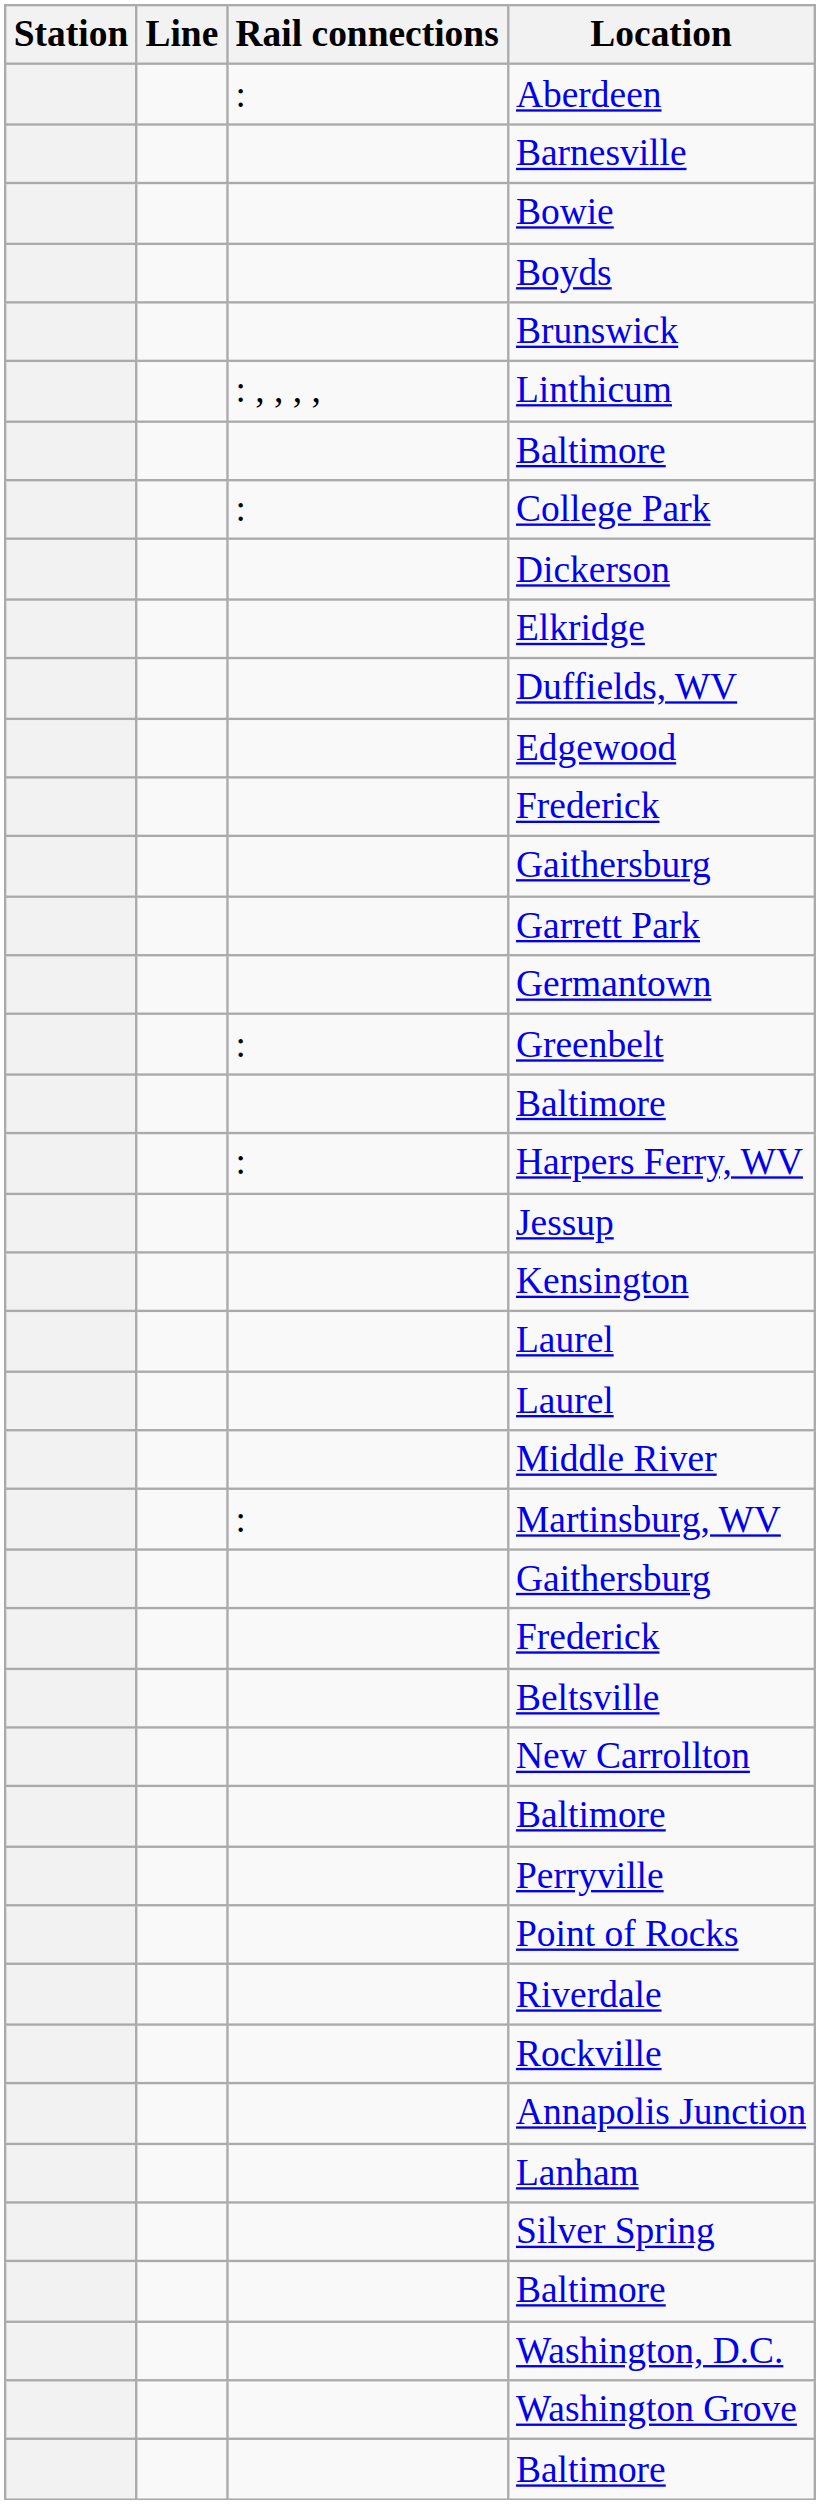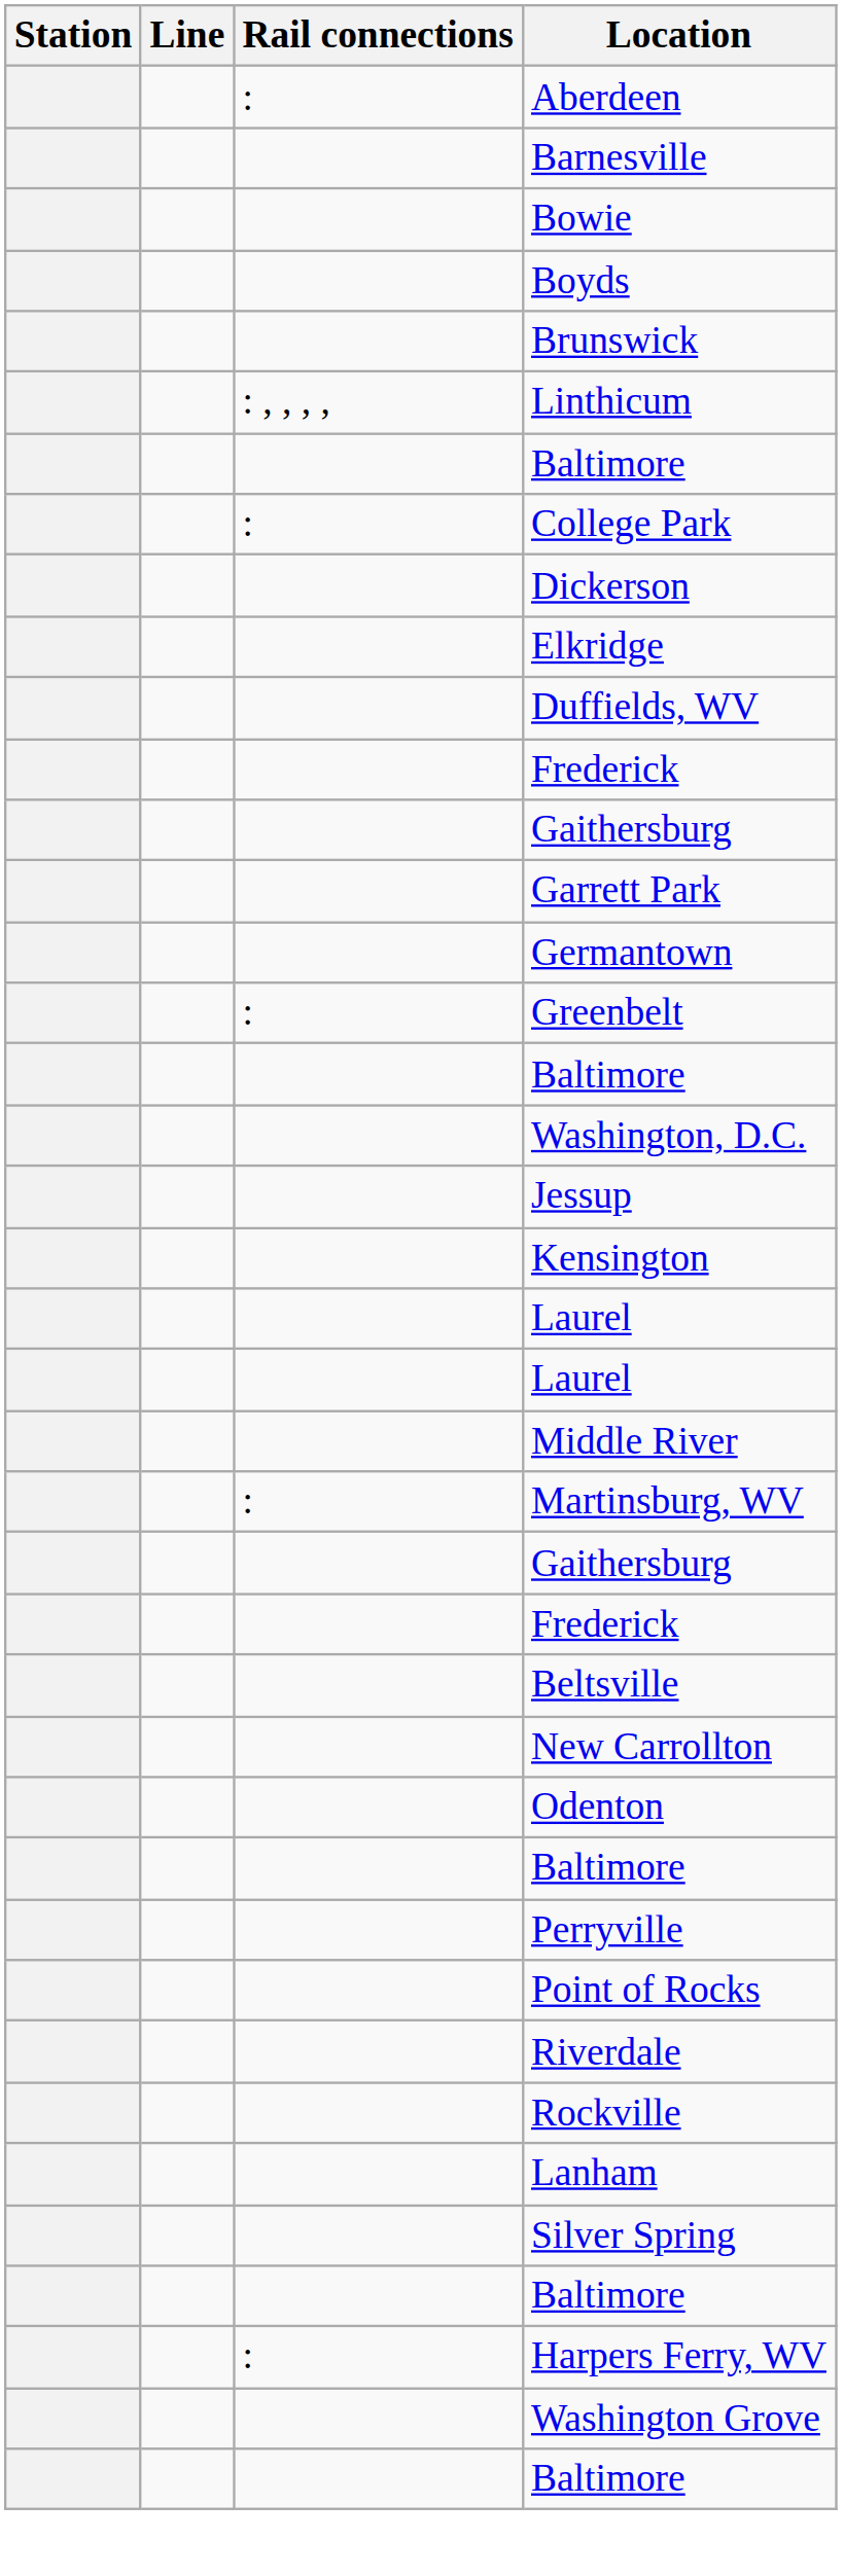 <table class="wikitable sortable plainrowheaders">
 <tr>
 <th scope="col">Station</th>
 <th scope="col">Line</th>
 <th scope="col">Rail connections</th>
 <th scope="col">Location</th>
 </tr>
 <tr>
 <th scope="row"></th>
 <td></td>
 <td>: </td>
 <td><a href='#'>Aberdeen</a></td>
 </tr>
 <tr>
 <th scope="row"></th>
 <td></td>
 <td></td>
 <td><a href='#'>Barnesville</a></td>
 </tr>
 <tr>
 <th scope="row"></th>
 <td></td>
 <td></td>
 <td><a href='#'>Bowie</a></td>
 </tr>
 <tr>
 <th scope="row"></th>
 <td></td>
 <td></td>
 <td><a href='#'>Boyds</a></td>
 </tr>
 <tr>
 <th scope="row"></th>
 <td></td>
 <td></td>
 <td><a href='#'>Brunswick</a></td>
 </tr>
 <tr>
 <th scope="row"></th>
 <td></td>
 <td>: , , , , </td>
 <td><a href='#'>Linthicum</a></td>
 </tr>
 <tr>
 <th scope="row"></th>
 <td></td>
 <td> </td>
 <td><a href='#'>Baltimore</a></td>
 </tr>
 <tr>
 <th scope="row"></th>
 <td></td>
 <td>: </td>
 <td><a href='#'>College Park</a></td>
 </tr>
 <tr>
 <th scope="row"></th>
 <td></td>
 <td></td>
 <td><a href='#'>Dickerson</a></td>
 </tr>
 <tr>
 <th scope="row"></th>
 <td></td>
 <td></td>
 <td><a href='#'>Elkridge</a></td>
 </tr>
 <tr>
 <th scope="row"></th>
 <td></td>
 <td></td>
 <td><a href='#'>Duffields, WV</a></td>
 </tr>
 <tr>
 <th scope="row"></th>
 <td></td>
 <td></td>
-<td><a href='#'>Edgewood</a></td>
-</tr>
-<tr>
-<th scope="row"></th>
-<td></td>
-<td></td>
 <td><a href='#'>Frederick</a></td>
 </tr>
 <tr>
 <th scope="row"></th>
 <td></td>
 <td></td>
 <td><a href='#'>Gaithersburg</a></td>
 </tr>
 <tr>
 <th scope="row"></th>
 <td></td>
 <td></td>
 <td><a href='#'>Garrett Park</a></td>
 </tr>
 <tr>
 <th scope="row"></th>
 <td></td>
 <td></td>
 <td><a href='#'>Germantown</a></td>
 </tr>
 <tr>
 <th scope="row"></th>
 <td></td>
 <td>: </td>
 <td><a href='#'>Greenbelt</a></td>
 </tr>
 <tr>
 <th scope="row"></th>
 <td></td>
 <td></td>
 <td><a href='#'>Baltimore</a></td>
 </tr>
 <tr>
 <th scope="row"></th>
+<td><br></td>
 <td></td>
-<td>: </td>
-<td><a href='#'>Harpers Ferry, WV</a></td>
+<td><a href='#'>Washington, D.C.</a></td>
 </tr>
 <tr>
 <th scope="row"></th>
 <td></td>
 <td></td>
 <td><a href='#'>Jessup</a></td>
 </tr>
 <tr>
 <th scope="row"></th>
 <td></td>
 <td></td>
 <td><a href='#'>Kensington</a></td>
 </tr>
 <tr>
 <th scope="row"></th>
 <td></td>
 <td></td>
 <td><a href='#'>Laurel</a></td>
 </tr>
 <tr>
 <th scope="row"></th>
 <td></td>
 <td></td>
 <td><a href='#'>Laurel</a></td>
 </tr>
 <tr>
 <th scope="row"></th>
 <td></td>
 <td></td>
 <td><a href='#'>Middle River</a></td>
 </tr>
 <tr>
 <th scope="row"></th>
 <td></td>
 <td>: </td>
 <td><a href='#'>Martinsburg, WV</a></td>
 </tr>
 <tr>
 <th scope="row"></th>
 <td></td>
 <td></td>
 <td><a href='#'>Gaithersburg</a></td>
 </tr>
 <tr>
 <th scope="row"></th>
 <td></td>
 <td></td>
 <td><a href='#'>Frederick</a></td>
 </tr>
 <tr>
 <th scope="row"></th>
 <td></td>
 <td></td>
 <td><a href='#'>Beltsville</a></td>
 </tr>
 <tr>
 <th scope="row"></th>
 <td></td>
 <td></td>
 <td><a href='#'>New Carrollton</a></td>
 </tr>
 <tr>
 <th scope="row"></th>
 <td></td>
 <td></td>
+<td><a href='#'>Odenton</a></td>
+</tr>
+<tr>
+<th scope="row"></th>
+<td></td>
+<td></td>
 <td><a href='#'>Baltimore</a></td>
 </tr>
 <tr>
 <th scope="row"></th>
 <td></td>
 <td></td>
 <td><a href='#'>Perryville</a></td>
 </tr>
 <tr>
 <th scope="row"></th>
 <td></td>
 <td></td>
 <td><a href='#'>Point of Rocks</a></td>
 </tr>
 <tr>
 <th scope="row"></th>
 <td></td>
 <td></td>
 <td><a href='#'>Riverdale</a></td>
 </tr>
 <tr>
 <th scope="row"></th>
 <td></td>
 <td></td>
 <td><a href='#'>Rockville</a></td>
 </tr>
 <tr>
 <th scope="row"></th>
 <td></td>
 <td></td>
-<td><a href='#'>Annapolis Junction</a></td>
-</tr>
-<tr>
-<th scope="row"></th>
-<td></td>
-<td></td>
 <td><a href='#'>Lanham</a></td>
 </tr>
 <tr>
 <th scope="row"></th>
 <td></td>
 <td> </td>
 <td><a href='#'>Silver Spring</a></td>
 </tr>
 <tr>
 <th scope="row"></th>
 <td></td>
 <td></td>
 <td><a href='#'>Baltimore</a></td>
 </tr>
 <tr>
 <th scope="row"></th>
-<td><br></td>
 <td></td>
-<td><a href='#'>Washington, D.C.</a></td>
+<td>: </td>
+<td><a href='#'>Harpers Ferry, WV</a></td>
 </tr>
 <tr>
 <th scope="row"></th>
 <td></td>
 <td></td>
 <td><a href='#'>Washington Grove</a></td>
 </tr>
 <tr>
 <th scope="row"></th>
 <td></td>
 <td></td>
 <td><a href='#'>Baltimore</a></td>
 </tr>
 </table>
